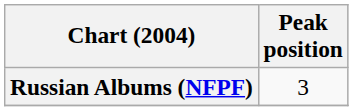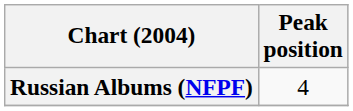 <table class="wikitable plainrowheaders" style="text-align:center">
 <tr>
 <th scope="col">Chart (2004)</th>
 <th scope="col">Peak<br>position</th>
 </tr>
 <tr>
 <th scope="row">Russian Albums (<a href='#'>NFPF</a>)</th>
-<td>3</td>
+<td>4</td>
 </tr>
 <tr>
 </tr>
 </table>
